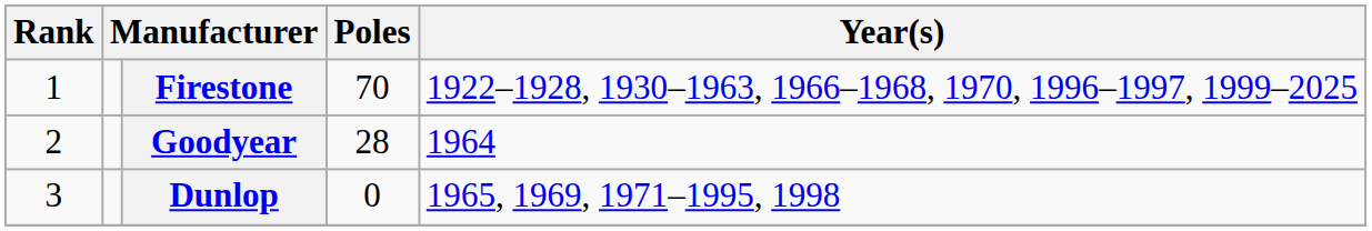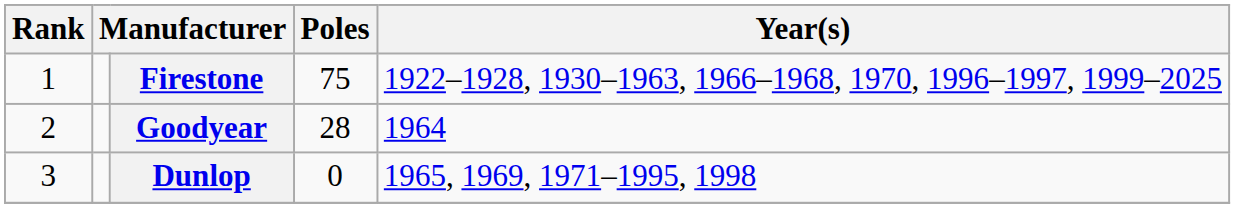 <table class="wikitable sortable plainrowheaders">
 <tr>
 <th scope="col">Rank</th>
 <th scope="col" colspan="2">Manufacturer</th>
 <th scope="col">Poles</th>
 <th scope="col">Year(s)</th>
 </tr>
 <tr>
 <td align="center">1</td>
 <td></td>
 <th scope="row"><a href='#'>Firestone</a></th>
-<td align="center" rowspan="1">70</td>
+<td align="center" rowspan="1">75</td>
 <td><a href='#'>1922</a>–<a href='#'>1928</a>, <a href='#'>1930</a>–<a href='#'>1963</a>, <a href='#'>1966</a>–<a href='#'>1968</a>, <a href='#'>1970</a>, <a href='#'>1996</a>–<a href='#'>1997</a>, <a href='#'>1999</a>–<a href='#'>2025</a></td>
 </tr>
 <tr>
 <td align="center">2</td>
 <td></td>
 <th scope="row"><a href='#'>Goodyear</a></th>
 <td align="center" rowspan="1">28</td>
 <td><a href='#'>1964</a></td>
 </tr>
 <tr>
 <td align="center">3</td>
 <td></td>
 <th scope="row"><a href='#'>Dunlop</a></th>
 <td align="center" rowspan="1">0</td>
 <td><a href='#'>1965</a>, <a href='#'>1969</a>, <a href='#'>1971</a>–<a href='#'>1995</a>, <a href='#'>1998</a></td>
 </tr>
 <tr>
 </tr>
 </table>
